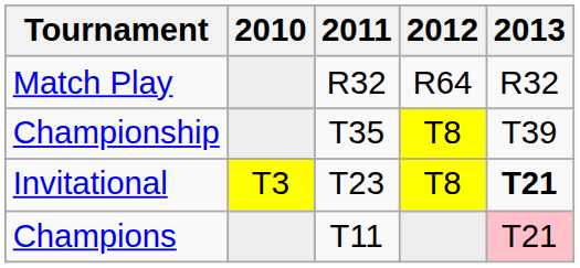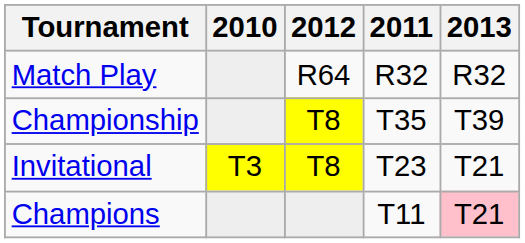 <table class="wikitable" style="text-align:center;">
 <tr>
 <th>Tournament</th>
 <th>2010</th>
+<th>2012</th>
 <th>2011</th>
-<th>2012</th>
 <th>2013</th>
 </tr>
 <tr>
 <td align="left"><a href='#'>Match Play</a></td>
 <td style="background:#eeeeee;"></td>
+<td>R64</td>
 <td>R32</td>
-<td>R64</td>
 <td>R32</td>
 </tr>
 <tr>
 <td align="left"><a href='#'>Championship</a></td>
 <td style="background:#eeeeee;"></td>
+<td style="background:yellow;">T8</td>
 <td>T35</td>
-<td style="background:yellow;">T8</td>
 <td>T39</td>
 </tr>
 <tr>
 <td align="left"><a href='#'>Invitational</a></td>
 <td style="background:yellow;">T3</td>
+<td style="background:yellow;">T8</td>
 <td>T23</td>
-<td style="background:yellow;">T8</td>
-<td><strong>T21</strong></td>
+<td>T21</td>
 </tr>
 <tr>
 <td align="left"><a href='#'>Champions</a></td>
 <td style="background:#eeeeee;"></td>
+<td style="background:#eeeeee;"></td>
 <td>T11</td>
-<td style="background:#eeeeee;"></td>
 <td style="background: pink;">T21</td>
 </tr>
 </table>
